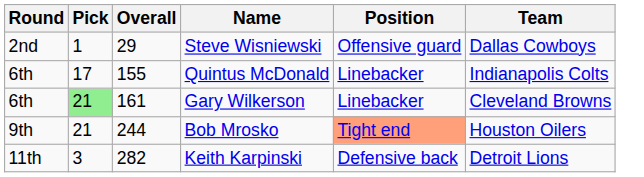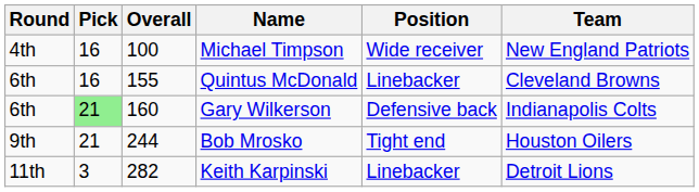 <table class="wikitable">
 <tr>
 <th>Round</th>
 <th>Pick</th>
 <th>Overall</th>
 <th>Name</th>
 <th>Position</th>
 <th>Team</th>
 </tr>
 <tr>
-<td>2nd</td>
-<td>1</td>
-<td>29</td>
-<td><a href='#'>Steve Wisniewski</a></td>
-<td><a href='#'>Offensive guard</a></td>
-<td><a href='#'>Dallas Cowboys</a></td>
+<td>4th</td>
+<td>16</td>
+<td>100</td>
+<td><a href='#'>Michael Timpson</a></td>
+<td><a href='#'>Wide receiver</a></td>
+<td><a href='#'>New England Patriots</a></td>
 </tr>
 <tr>
 <td>6th</td>
-<td>17</td>
+<td>16</td>
 <td>155</td>
 <td><a href='#'>Quintus McDonald</a></td>
 <td><a href='#'>Linebacker</a></td>
-<td><a href='#'>Indianapolis Colts</a></td>
+<td><a href='#'>Cleveland Browns</a></td>
 </tr>
 <tr>
 <td>6th</td>
 <td style="background: lightgreen;">21</td>
-<td>161</td>
+<td>160</td>
 <td><a href='#'>Gary Wilkerson</a></td>
-<td><a href='#'>Linebacker</a></td>
-<td><a href='#'>Cleveland Browns</a></td>
+<td><a href='#'>Defensive back</a></td>
+<td><a href='#'>Indianapolis Colts</a></td>
 </tr>
 <tr>
 <td>9th</td>
 <td>21</td>
 <td>244</td>
 <td><a href='#'>Bob Mrosko</a></td>
-<td style="background: lightsalmon;"><a href='#'>Tight end</a></td>
+<td><a href='#'>Tight end</a></td>
 <td><a href='#'>Houston Oilers</a></td>
 </tr>
 <tr>
 <td>11th</td>
 <td>3</td>
 <td>282</td>
 <td><a href='#'>Keith Karpinski</a></td>
-<td><a href='#'>Defensive back</a></td>
+<td><a href='#'>Linebacker</a></td>
 <td><a href='#'>Detroit Lions</a></td>
 </tr>
 </table>
